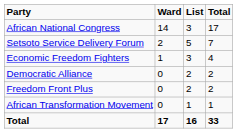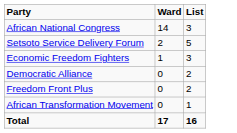 <table class="wikitable">
 <tr>
 <td><strong>Party</strong></td>
 <td><strong>Ward</strong></td>
 <td><strong>List</strong></td>
-<td><strong>Total</strong></td>
 </tr>
 <tr>
 <td><a href='#'>African National Congress</a></td>
 <td>14</td>
 <td>3</td>
-<td>17</td>
 </tr>
 <tr>
 <td><a href='#'>Setsoto Service Delivery Forum</a></td>
 <td>2</td>
 <td>5</td>
-<td>7</td>
 </tr>
 <tr>
 <td><a href='#'>Economic Freedom Fighters</a></td>
 <td>1</td>
 <td>3</td>
-<td>4</td>
 </tr>
 <tr>
 <td><a href='#'>Democratic Alliance</a></td>
 <td>0</td>
-<td>2</td>
 <td>2</td>
 </tr>
 <tr>
 <td><a href='#'>Freedom Front Plus</a></td>
 <td>0</td>
 <td>2</td>
-<td>2</td>
 </tr>
 <tr>
 <td><a href='#'>African Transformation Movement</a></td>
 <td>0</td>
-<td>1</td>
 <td>1</td>
 </tr>
 <tr>
 <td><strong>Total</strong></td>
 <td><strong>17</strong></td>
 <td><strong>16</strong></td>
-<td><strong>33</strong></td>
 </tr>
 </table>
